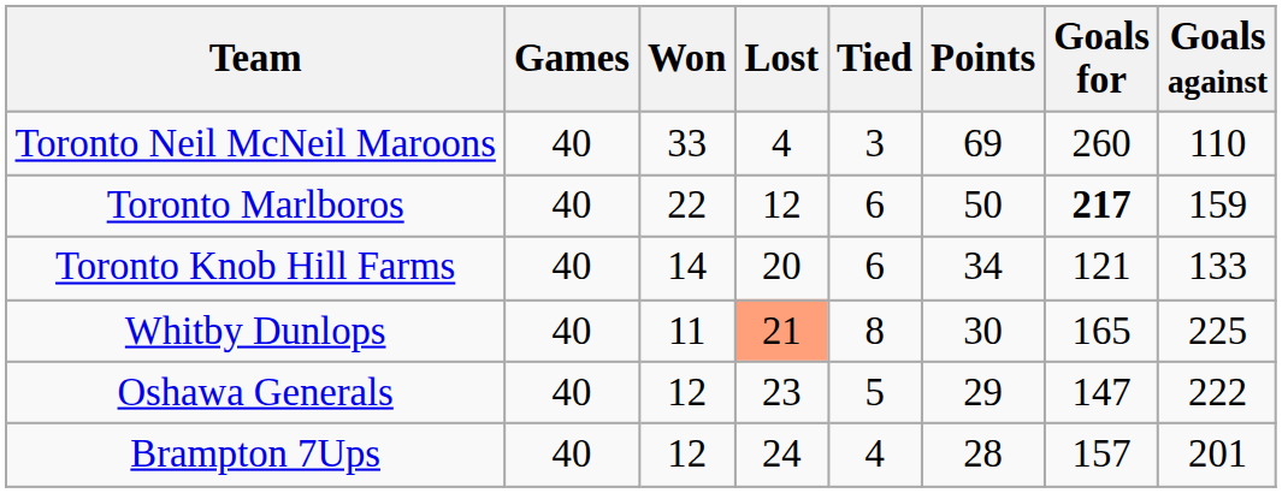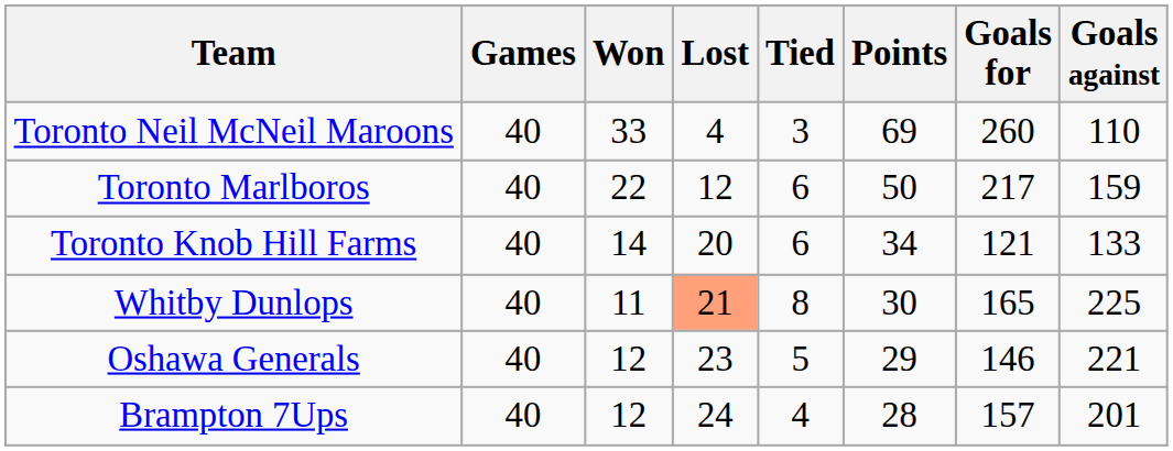 <table class="wikitable">
 <tr>
 <th>Team</th>
 <th>Games</th>
 <th>Won</th>
 <th>Lost</th>
 <th>Tied</th>
 <th>Points</th>
 <th>Goals<br>for</th>
 <th>Goals<br><small>against</small></th>
 </tr>
 <tr align="center">
 <td><a href='#'>Toronto Neil McNeil Maroons</a></td>
 <td>40</td>
 <td>33</td>
 <td>4</td>
 <td>3</td>
 <td>69</td>
 <td>260</td>
 <td>110</td>
 </tr>
 <tr align="center">
 <td><a href='#'>Toronto Marlboros</a></td>
 <td>40</td>
 <td>22</td>
 <td>12</td>
 <td>6</td>
 <td>50</td>
-<td><strong>217</strong></td>
+<td>217</td>
 <td>159</td>
 </tr>
 <tr align="center">
 <td><a href='#'>Toronto Knob Hill Farms</a></td>
 <td>40</td>
 <td>14</td>
 <td>20</td>
 <td>6</td>
 <td>34</td>
 <td>121</td>
 <td>133</td>
 </tr>
 <tr align="center">
 <td><a href='#'>Whitby Dunlops</a></td>
 <td>40</td>
 <td>11</td>
 <td style="background: lightsalmon;">21</td>
 <td>8</td>
 <td>30</td>
 <td>165</td>
 <td>225</td>
 </tr>
 <tr align="center">
 <td><a href='#'>Oshawa Generals</a></td>
 <td>40</td>
 <td>12</td>
 <td>23</td>
 <td>5</td>
 <td>29</td>
-<td>147</td>
-<td>222</td>
+<td>146</td>
+<td>221</td>
 </tr>
 <tr align="center">
 <td><a href='#'>Brampton 7Ups</a></td>
 <td>40</td>
 <td>12</td>
 <td>24</td>
 <td>4</td>
 <td>28</td>
 <td>157</td>
 <td>201</td>
 </tr>
 </table>
